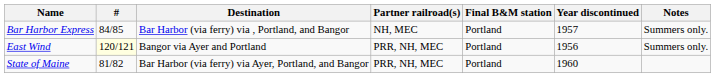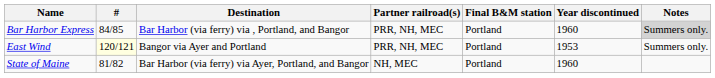 <table class="wikitable sortable">
 <tr>
 <th>Name</th>
 <th>#</th>
 <th>Destination</th>
 <th>Partner railroad(s)</th>
 <th>Final B&M station</th>
 <th>Year discontinued</th>
 <th>Notes</th>
 </tr>
 <tr>
 <td><em><a href='#'>Bar Harbor Express</a></em></td>
 <td>84/85</td>
 <td><a href='#'>Bar Harbor</a> (via ferry) via , Portland, and Bangor</td>
-<td>NH, MEC</td>
+<td>PRR, NH, MEC</td>
 <td>Portland</td>
-<td>1957</td>
-<td>Summers only.</td>
+<td>1960</td>
+<td style="background: lightgrey;">Summers only.</td>
 </tr>
 <tr>
 <td><em><a href='#'>East Wind</a></em></td>
 <td style="background: lightyellow;">120/121</td>
 <td>Bangor via Ayer and Portland</td>
 <td>PRR, NH, MEC</td>
 <td>Portland</td>
-<td>1956</td>
+<td>1953</td>
 <td>Summers only.</td>
 </tr>
 <tr>
 <td><em><a href='#'>State of Maine</a></em></td>
 <td>81/82</td>
 <td>Bar Harbor (via ferry) via Ayer, Portland, and Bangor</td>
-<td>PRR, NH, MEC</td>
+<td>NH, MEC</td>
 <td>Portland</td>
 <td>1960</td>
 <td></td>
 </tr>
 </table>
